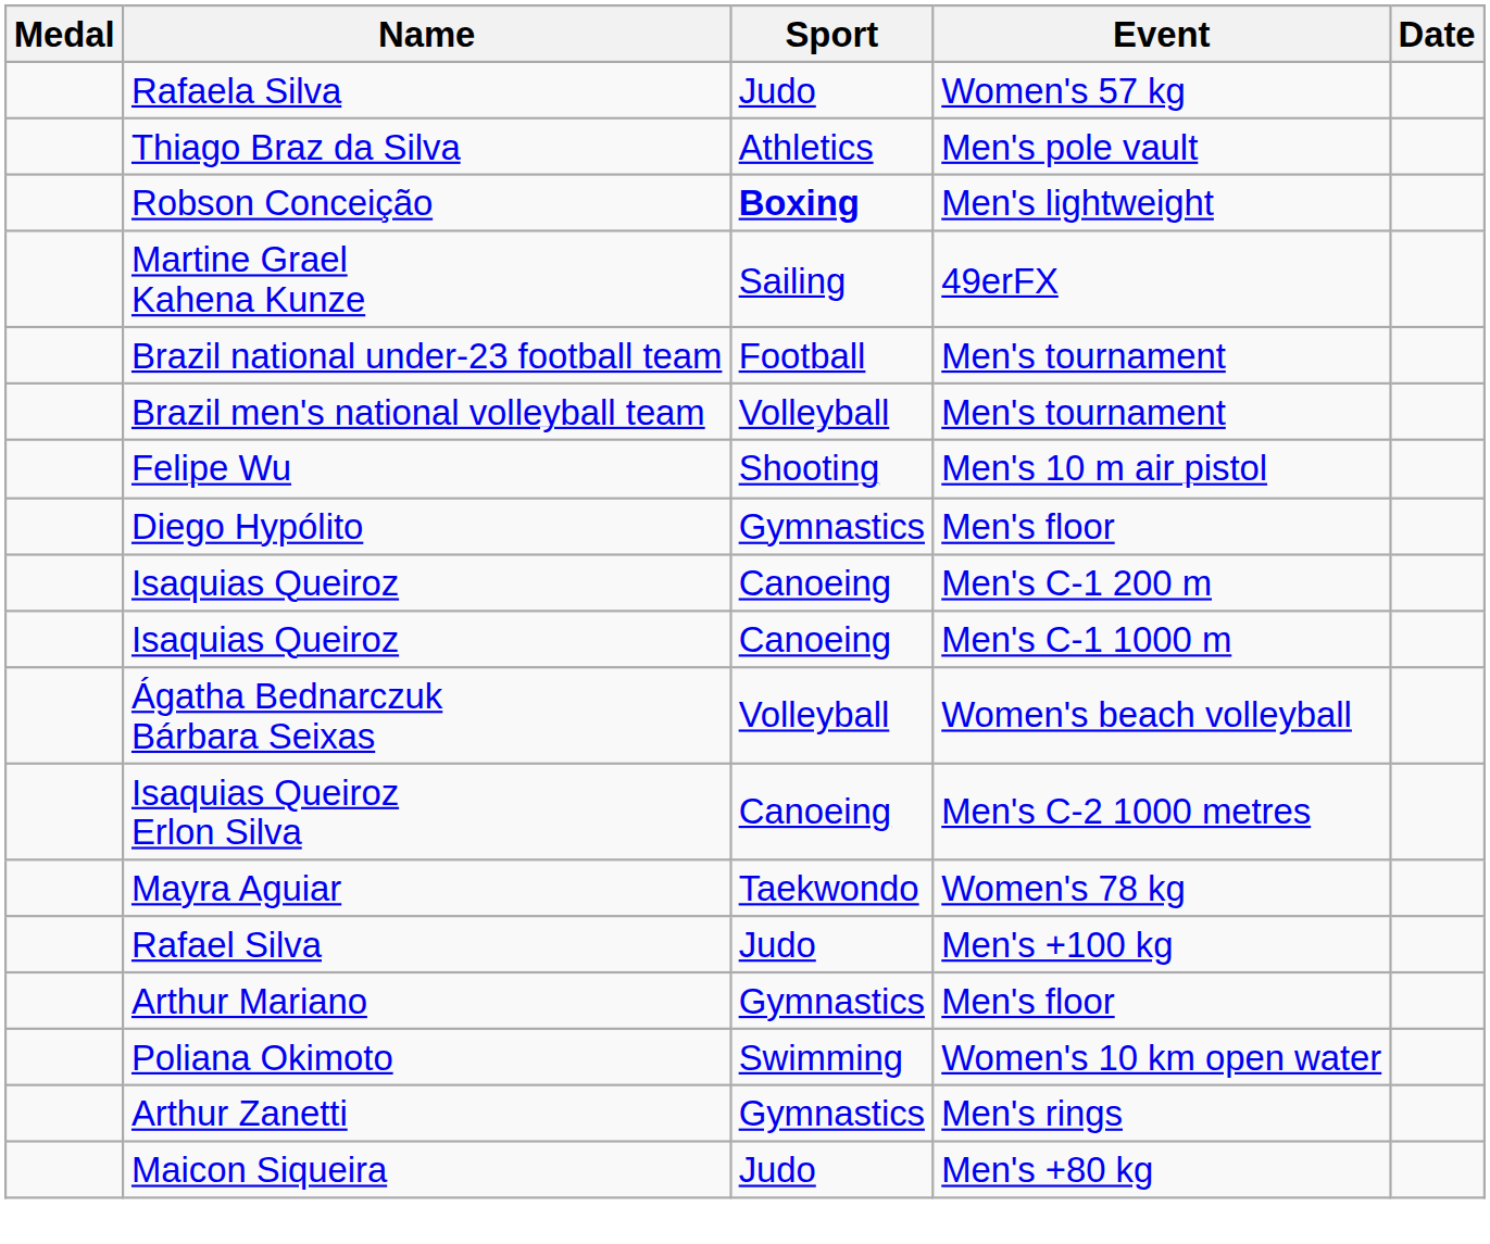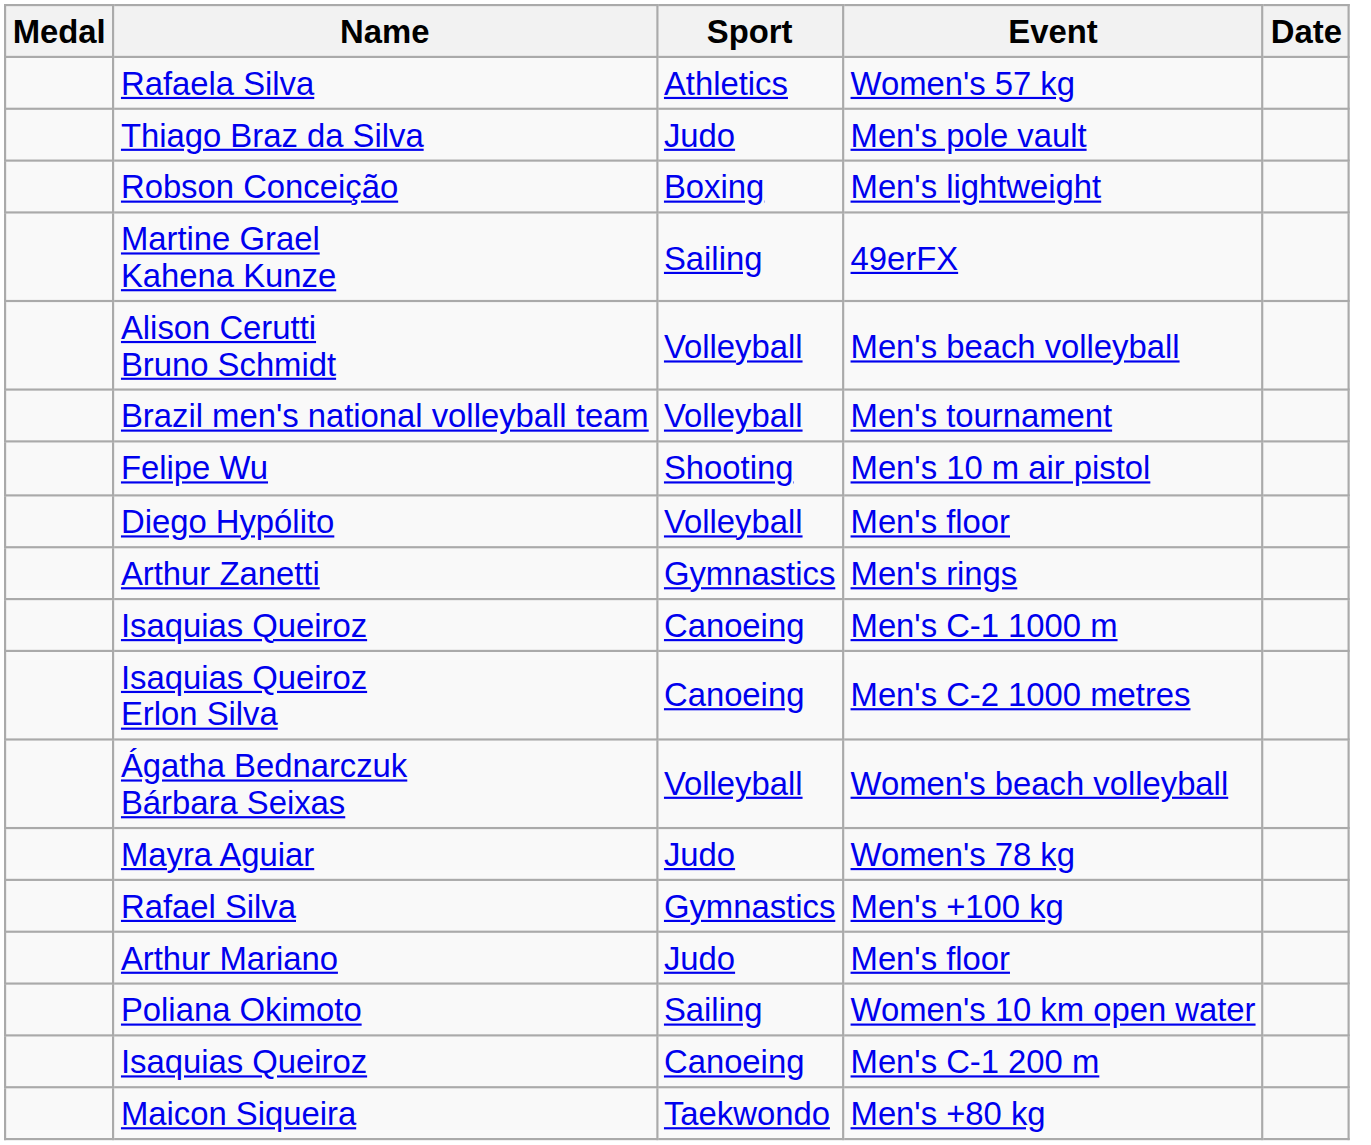 <table class="wikitable sortable"  style="font-size:95%">
 <tr>
 <th>Medal</th>
 <th>Name</th>
 <th>Sport</th>
 <th>Event</th>
 <th>Date</th>
 </tr>
 <tr>
 <td></td>
 <td><a href='#'>Rafaela Silva</a></td>
-<td><a href='#'>Judo</a></td>
+<td><a href='#'>Athletics</a></td>
 <td><a href='#'>Women's 57 kg</a></td>
 <td></td>
 </tr>
 <tr>
 <td></td>
 <td><a href='#'>Thiago Braz da Silva</a></td>
-<td><a href='#'>Athletics</a></td>
+<td><a href='#'>Judo</a></td>
 <td><a href='#'>Men's pole vault</a></td>
 <td></td>
 </tr>
 <tr>
 <td></td>
 <td><a href='#'>Robson Conceição</a></td>
-<td><strong><a href='#'>Boxing</a></strong></td>
+<td><a href='#'>Boxing</a></td>
 <td><a href='#'>Men's lightweight</a></td>
 <td></td>
 </tr>
 <tr>
 <td></td>
 <td><a href='#'>Martine Grael</a><br><a href='#'>Kahena Kunze</a></td>
 <td><a href='#'>Sailing</a></td>
 <td><a href='#'>49erFX</a></td>
 <td></td>
 </tr>
 <tr>
 <td></td>
-<td><a href='#'>Brazil national under-23 football team</a><br></td>
-<td><a href='#'>Football</a></td>
-<td><a href='#'>Men's tournament</a></td>
+<td><a href='#'>Alison Cerutti</a><br><a href='#'>Bruno Schmidt</a></td>
+<td><a href='#'>Volleyball</a></td>
+<td><a href='#'>Men's beach volleyball</a></td>
 <td></td>
 </tr>
 <tr>
 <td></td>
 <td><a href='#'>Brazil men's national volleyball team</a><br></td>
 <td><a href='#'>Volleyball</a></td>
 <td><a href='#'>Men's tournament</a></td>
 <td></td>
 </tr>
 <tr>
 <td></td>
 <td><a href='#'>Felipe Wu</a></td>
 <td><a href='#'>Shooting</a></td>
 <td><a href='#'>Men's 10 m air pistol</a></td>
 <td></td>
 </tr>
 <tr>
 <td></td>
 <td><a href='#'>Diego Hypólito</a></td>
+<td><a href='#'>Volleyball</a></td>
+<td><a href='#'>Men's floor</a></td>
+<td></td>
+</tr>
+<tr>
+<td></td>
+<td><a href='#'>Arthur Zanetti</a></td>
 <td><a href='#'>Gymnastics</a></td>
+<td><a href='#'>Men's rings</a></td>
+<td></td>
+</tr>
+<tr>
+<td></td>
+<td><a href='#'>Isaquias Queiroz</a></td>
+<td><a href='#'>Canoeing</a></td>
+<td><a href='#'>Men's C-1 1000 m</a></td>
+<td></td>
+</tr>
+<tr>
+<td></td>
+<td><a href='#'>Isaquias Queiroz</a><br><a href='#'>Erlon Silva</a></td>
+<td><a href='#'>Canoeing</a></td>
+<td><a href='#'>Men's C-2 1000 metres</a></td>
+<td></td>
+</tr>
+<tr>
+<td></td>
+<td><a href='#'>Ágatha Bednarczuk</a><br><a href='#'>Bárbara Seixas</a></td>
+<td><a href='#'>Volleyball</a></td>
+<td><a href='#'>Women's beach volleyball</a></td>
+<td></td>
+</tr>
+<tr>
+<td></td>
+<td><a href='#'>Mayra Aguiar</a></td>
+<td><a href='#'>Judo</a></td>
+<td><a href='#'>Women's 78 kg</a></td>
+<td></td>
+</tr>
+<tr>
+<td></td>
+<td><a href='#'>Rafael Silva</a></td>
+<td><a href='#'>Gymnastics</a></td>
+<td><a href='#'>Men's +100 kg</a></td>
+<td></td>
+</tr>
+<tr>
+<td></td>
+<td><a href='#'>Arthur Mariano</a></td>
+<td><a href='#'>Judo</a></td>
 <td><a href='#'>Men's floor</a></td>
+<td></td>
+</tr>
+<tr>
+<td></td>
+<td><a href='#'>Poliana Okimoto</a></td>
+<td><a href='#'>Sailing</a></td>
+<td><a href='#'>Women's 10 km open water</a></td>
 <td></td>
 </tr>
 <tr>
 <td></td>
 <td><a href='#'>Isaquias Queiroz</a></td>
 <td><a href='#'>Canoeing</a></td>
 <td><a href='#'>Men's C-1 200 m</a></td>
 <td></td>
 </tr>
 <tr>
 <td></td>
-<td><a href='#'>Isaquias Queiroz</a></td>
-<td><a href='#'>Canoeing</a></td>
-<td><a href='#'>Men's C-1 1000 m</a></td>
-<td></td>
-</tr>
-<tr>
-<td></td>
-<td><a href='#'>Ágatha Bednarczuk</a><br><a href='#'>Bárbara Seixas</a></td>
-<td><a href='#'>Volleyball</a></td>
-<td><a href='#'>Women's beach volleyball</a></td>
-<td></td>
-</tr>
-<tr>
-<td></td>
-<td><a href='#'>Isaquias Queiroz</a><br><a href='#'>Erlon Silva</a></td>
-<td><a href='#'>Canoeing</a></td>
-<td><a href='#'>Men's C-2 1000 metres</a></td>
-<td></td>
-</tr>
-<tr>
-<td></td>
-<td><a href='#'>Mayra Aguiar</a></td>
+<td><a href='#'>Maicon Siqueira</a></td>
 <td><a href='#'>Taekwondo</a></td>
-<td><a href='#'>Women's 78 kg</a></td>
-<td></td>
-</tr>
-<tr>
-<td></td>
-<td><a href='#'>Rafael Silva</a></td>
-<td><a href='#'>Judo</a></td>
-<td><a href='#'>Men's +100 kg</a></td>
-<td></td>
-</tr>
-<tr>
-<td></td>
-<td><a href='#'>Arthur Mariano</a></td>
-<td><a href='#'>Gymnastics</a></td>
-<td><a href='#'>Men's floor</a></td>
-<td></td>
-</tr>
-<tr>
-<td></td>
-<td><a href='#'>Poliana Okimoto</a></td>
-<td><a href='#'>Swimming</a></td>
-<td><a href='#'>Women's 10 km open water</a></td>
-<td></td>
-</tr>
-<tr>
-<td></td>
-<td><a href='#'>Arthur Zanetti</a></td>
-<td><a href='#'>Gymnastics</a></td>
-<td><a href='#'>Men's rings</a></td>
-<td></td>
-</tr>
-<tr>
-<td></td>
-<td><a href='#'>Maicon Siqueira</a></td>
-<td><a href='#'>Judo</a></td>
 <td><a href='#'>Men's +80 kg</a></td>
 <td></td>
 </tr>
 </table>
